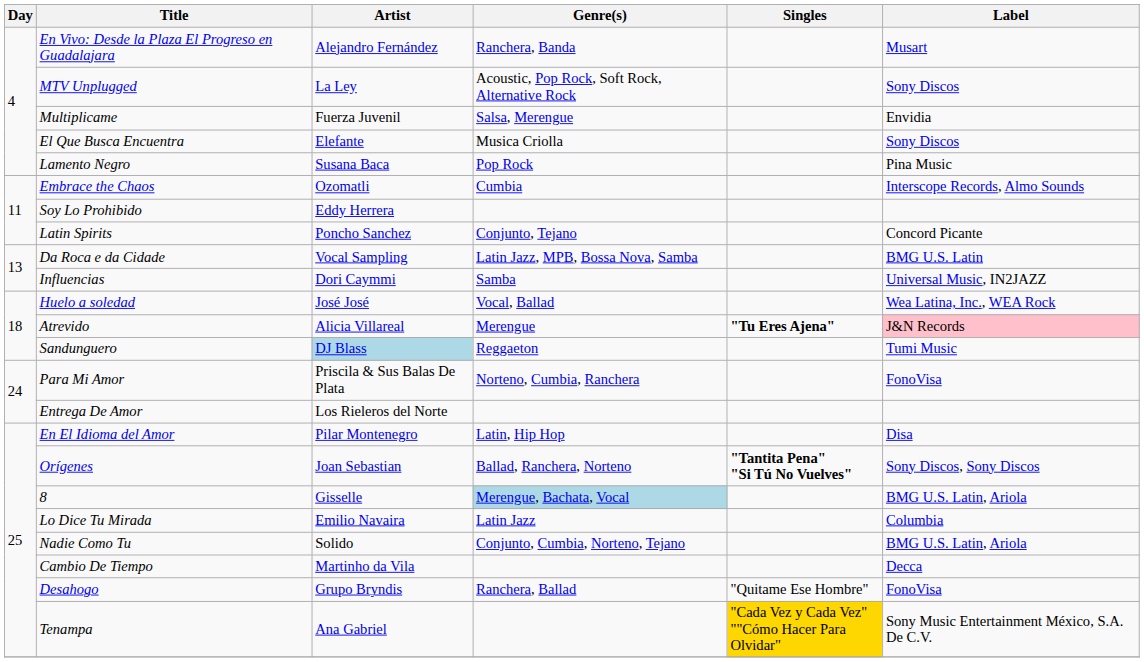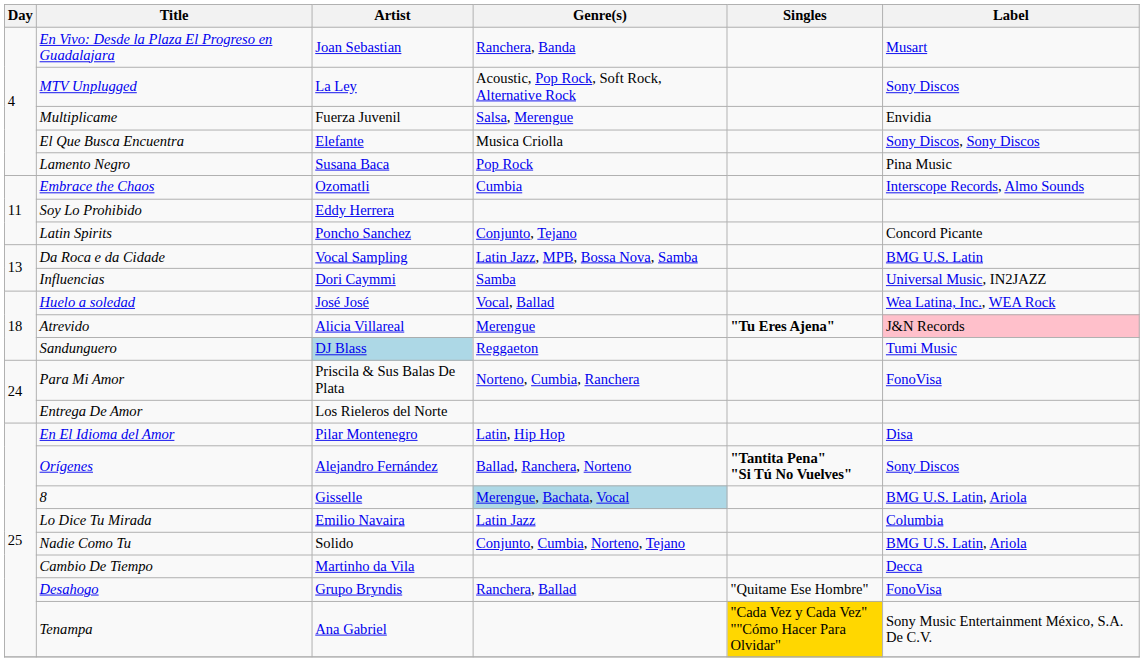 <table class="wikitable sortable" style="text-align: left;">
 <tr>
 <th>Day</th>
 <th>Title</th>
 <th>Artist</th>
 <th>Genre(s)</th>
 <th>Singles</th>
 <th>Label</th>
 </tr>
 <tr>
 <td rowspan="5">4</td>
 <td><em><a href='#'>En Vivo: Desde la Plaza El Progreso en Guadalajara</a></em></td>
-<td><a href='#'>Alejandro Fernández</a></td>
+<td><a href='#'>Joan Sebastian</a></td>
 <td><a href='#'>Ranchera</a>, <a href='#'>Banda</a></td>
 <td></td>
 <td><a href='#'>Musart</a></td>
 </tr>
 <tr>
 <td><em><a href='#'>MTV Unplugged</a></em></td>
 <td><a href='#'>La Ley</a></td>
 <td>Acoustic, <a href='#'>Pop Rock</a>, Soft Rock, <a href='#'>Alternative Rock</a></td>
 <td></td>
 <td><a href='#'>Sony Discos</a></td>
 </tr>
 <tr>
 <td><em>Multiplicame</em></td>
 <td>Fuerza Juvenil</td>
 <td><a href='#'>Salsa</a>, <a href='#'>Merengue</a></td>
 <td></td>
 <td>Envidia</td>
 </tr>
 <tr>
 <td><em>El Que Busca Encuentra</em></td>
 <td><a href='#'>Elefante</a></td>
 <td>Musica Criolla</td>
 <td></td>
-<td><a href='#'>Sony Discos</a></td>
+<td><a href='#'>Sony Discos</a>, <a href='#'>Sony Discos</a></td>
 </tr>
 <tr>
 <td><em>Lamento Negro</em></td>
 <td><a href='#'>Susana Baca</a></td>
 <td><a href='#'>Pop Rock</a></td>
 <td></td>
 <td>Pina Music</td>
 </tr>
 <tr>
 <td rowspan="3">11</td>
 <td><em><a href='#'>Embrace the Chaos</a></em></td>
 <td><a href='#'>Ozomatli</a></td>
 <td><a href='#'>Cumbia</a></td>
 <td></td>
 <td><a href='#'>Interscope Records</a>, <a href='#'>Almo Sounds</a></td>
 </tr>
 <tr>
 <td><em>Soy Lo Prohibido</em></td>
 <td><a href='#'>Eddy Herrera</a></td>
 <td></td>
 <td></td>
 <td></td>
 </tr>
 <tr>
 <td><em>Latin Spirits</em></td>
 <td><a href='#'>Poncho Sanchez</a></td>
 <td><a href='#'>Conjunto</a>, <a href='#'>Tejano</a></td>
 <td></td>
 <td>Concord Picante</td>
 </tr>
 <tr>
 <td rowspan="2">13</td>
 <td><em>Da Roca e da Cidade</em></td>
 <td><a href='#'>Vocal Sampling</a></td>
 <td><a href='#'>Latin Jazz</a>, <a href='#'>MPB</a>, <a href='#'>Bossa Nova</a>, <a href='#'>Samba</a></td>
 <td></td>
 <td><a href='#'>BMG U.S. Latin</a></td>
 </tr>
 <tr>
 <td><em>Influencias</em></td>
 <td><a href='#'>Dori Caymmi</a></td>
 <td><a href='#'>Samba</a></td>
 <td></td>
 <td><a href='#'>Universal Music</a>, IN2JAZZ</td>
 </tr>
 <tr>
 <td rowspan="3">18</td>
 <td><em><a href='#'>Huelo a soledad</a></em></td>
 <td><a href='#'>José José</a></td>
 <td><a href='#'>Vocal</a>, <a href='#'>Ballad</a></td>
 <td></td>
 <td><a href='#'>Wea Latina, Inc.</a>, <a href='#'>WEA Rock</a></td>
 </tr>
 <tr>
 <td><em>Atrevido</em></td>
 <td><a href='#'>Alicia Villareal</a></td>
 <td><a href='#'>Merengue</a></td>
 <td><strong>"Tu Eres Ajena"</strong></td>
 <td style="background: pink;">J&N Records</td>
 </tr>
 <tr>
 <td><em>Sandunguero</em></td>
 <td style="background: lightblue;"><a href='#'>DJ Blass</a></td>
 <td><a href='#'>Reggaeton</a></td>
 <td></td>
 <td><a href='#'>Tumi Music</a></td>
 </tr>
 <tr>
 <td rowspan="2">24</td>
 <td><em>Para Mi Amor</em></td>
 <td>Priscila & Sus Balas De Plata</td>
 <td><a href='#'>Norteno</a>, <a href='#'>Cumbia</a>, <a href='#'>Ranchera</a></td>
 <td></td>
 <td><a href='#'>FonoVisa</a></td>
 </tr>
 <tr>
 <td><em>Entrega De Amor</em></td>
 <td>Los Rieleros del Norte</td>
 <td></td>
 <td></td>
 <td></td>
 </tr>
 <tr>
 <td rowspan="8">25</td>
 <td><em><a href='#'>En El Idioma del Amor</a></em></td>
 <td><a href='#'>Pilar Montenegro</a></td>
 <td><a href='#'>Latin</a>, <a href='#'>Hip Hop</a></td>
 <td></td>
 <td><a href='#'>Disa</a></td>
 </tr>
 <tr>
 <td><em><a href='#'>Orígenes</a></em></td>
-<td><a href='#'>Joan Sebastian</a></td>
+<td><a href='#'>Alejandro Fernández</a></td>
 <td><a href='#'>Ballad</a>, <a href='#'>Ranchera</a>, <a href='#'>Norteno</a></td>
 <td><strong>"Tantita Pena"<br>"Si Tú No Vuelves"</strong></td>
-<td><a href='#'>Sony Discos</a>, <a href='#'>Sony Discos</a></td>
+<td><a href='#'>Sony Discos</a></td>
 </tr>
 <tr>
 <td><em>8</em></td>
 <td><a href='#'>Gisselle</a></td>
 <td style="background: lightblue;"><a href='#'>Merengue</a>, <a href='#'>Bachata</a>, <a href='#'>Vocal</a></td>
 <td></td>
 <td><a href='#'>BMG U.S. Latin</a>, <a href='#'>Ariola</a></td>
 </tr>
 <tr>
 <td><em>Lo Dice Tu Mirada</em></td>
 <td><a href='#'>Emilio Navaira</a></td>
 <td><a href='#'>Latin Jazz</a></td>
 <td></td>
 <td><a href='#'>Columbia</a></td>
 </tr>
 <tr>
 <td><em>Nadie Como Tu</em></td>
 <td>Solido</td>
 <td><a href='#'>Conjunto</a>, <a href='#'>Cumbia</a>, <a href='#'>Norteno</a>, <a href='#'>Tejano</a></td>
 <td></td>
 <td><a href='#'>BMG U.S. Latin</a>, <a href='#'>Ariola</a></td>
 </tr>
 <tr>
 <td><em>Cambio De Tiempo</em></td>
 <td><a href='#'>Martinho da Vila</a></td>
 <td></td>
 <td></td>
 <td><a href='#'>Decca</a></td>
 </tr>
 <tr>
 <td><em><a href='#'>Desahogo</a></em></td>
 <td><a href='#'>Grupo Bryndis</a></td>
 <td><a href='#'>Ranchera</a>, <a href='#'>Ballad</a></td>
 <td>"Quitame Ese Hombre"</td>
 <td><a href='#'>FonoVisa</a></td>
 </tr>
 <tr>
 <td><em>Tenampa</em></td>
 <td><a href='#'>Ana Gabriel</a></td>
 <td></td>
 <td style="background: gold;">"Cada Vez y Cada Vez"<br>""Cómo Hacer Para Olvidar"</td>
 <td>Sony Music Entertainment México, S.A. De C.V.</td>
 </tr>
 <tr>
 </tr>
 </table>
